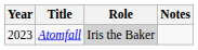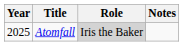 <table class="wikitable sortable">
 <tr>
 <th>Year</th>
 <th>Title</th>
 <th>Role</th>
 <th class="unsortable">Notes</th>
 </tr>
 <tr>
-<td>2023</td>
+<td>2025</td>
 <td><em><a href='#'>Atomfall</a></em></td>
 <td style="background: lightgrey;">Iris the Baker</td>
 <td></td>
 </tr>
 </table>
